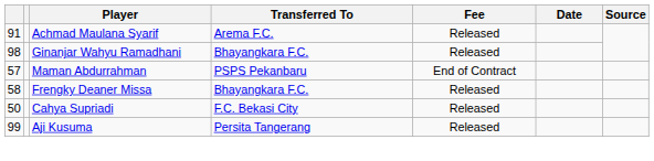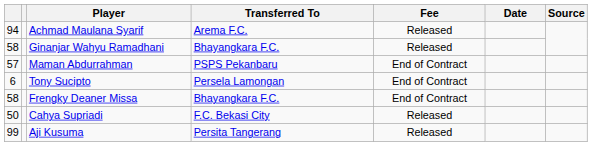 <table class="wikitable plainrowheaders sortable" style="font-size:95%">
 <tr>
 <th></th>
 <th></th>
 <th scope="col" style="width:225px;">Player</th>
 <th scope="col" style="width:250px;">Transferred To</th>
 <th scope="col" style="width:150px;">Fee</th>
 <th scope="col" style="width:78px;">Date</th>
 <th>Source</th>
 </tr>
 <tr>
-<td align=center>91</td>
+<td align=center>94</td>
 <td align=center></td>
 <td> <a href='#'>Achmad Maulana Syarif</a></td>
 <td> <a href='#'>Arema F.C.</a></td>
 <td align=center>Released</td>
 <td align=center></td>
 </tr>
 <tr>
-<td align=center>98</td>
+<td align=center>58</td>
 <td align=center></td>
 <td> <a href='#'>Ginanjar Wahyu Ramadhani</a></td>
 <td> <a href='#'>Bhayangkara F.C.</a></td>
 <td align=center>Released</td>
 <td align=center></td>
 </tr>
 <tr>
 <td align=center>57</td>
 <td align=center></td>
 <td> <a href='#'>Maman Abdurrahman</a></td>
 <td> <a href='#'>PSPS Pekanbaru</a></td>
 <td align=center>End of Contract</td>
 <td align=center></td>
 <td align=center></td>
 </tr>
 <tr>
+<td align=center>6</td>
+<td align=center></td>
+<td> <a href='#'>Tony Sucipto</a></td>
+<td> <a href='#'>Persela Lamongan</a></td>
+<td align=center>End of Contract</td>
+<td align=center></td>
+<td align=center></td>
+</tr>
+<tr>
 <td align=center>58</td>
 <td align=center></td>
 <td> <a href='#'>Frengky Deaner Missa</a></td>
 <td> <a href='#'>Bhayangkara F.C.</a></td>
-<td align=center>Released</td>
+<td align=center>End of Contract</td>
 <td align=center></td>
 </tr>
 <tr>
 <td align=center>50</td>
 <td align=center></td>
 <td> <a href='#'>Cahya Supriadi</a></td>
 <td> <a href='#'>F.C. Bekasi City</a></td>
 <td align=center>Released</td>
 <td align=center></td>
 <td align=center></td>
 </tr>
 <tr>
 <td align=center>99</td>
 <td align=center></td>
 <td> <a href='#'>Aji Kusuma</a></td>
 <td> <a href='#'>Persita Tangerang</a></td>
 <td align=center>Released</td>
 <td align=center></td>
 <td align=center></td>
 </tr>
 </table>
